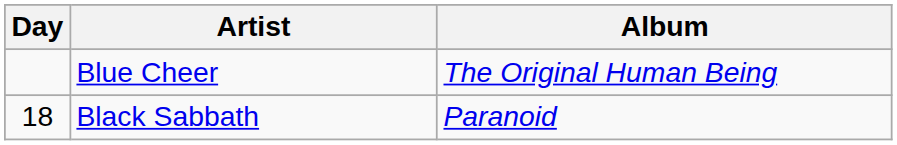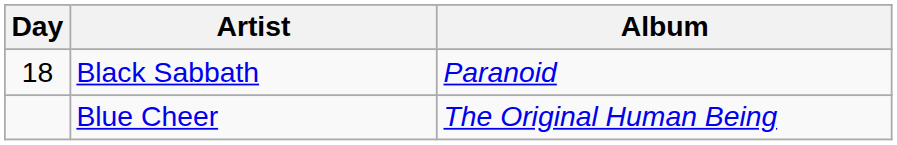 <table class="wikitable" border="1">
 <tr>
 <th>Day</th>
 <th width="200">Artist</th>
 <th width="250">Album</th>
 </tr>
 <tr>
+<td style="text-align:center;" rowspan="1">18</td>
+<td><a href='#'>Black Sabbath</a></td>
+<td><em><a href='#'>Paranoid</a></em></td>
+</tr>
+<tr>
 <td align="center" rowspan="1"></td>
 <td><a href='#'>Blue Cheer</a></td>
 <td><em><a href='#'>The Original Human Being</a></em></td>
 </tr>
-<tr>
-<td style="text-align:center;" rowspan="1">18</td>
-<td><a href='#'>Black Sabbath</a></td>
-<td><em><a href='#'>Paranoid</a></em></td>
-</tr>
 </table>
